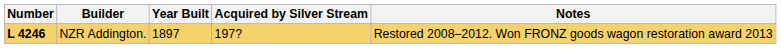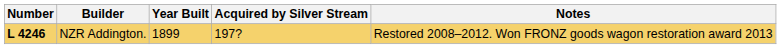 <table class="sortable wikitable" border="1">
 <tr>
 <th>Number</th>
 <th>Builder</th>
 <th>Year Built</th>
 <th>Acquired by Silver Stream</th>
 <th>Notes</th>
 </tr>
 <tr style="background:#F5D26C;">
 <td><strong>L 4246</strong></td>
 <td>NZR Addington.</td>
-<td>1897</td>
+<td>1899</td>
 <td>197?</td>
 <td>Restored 2008–2012. Won FRONZ goods wagon restoration award 2013</td>
 </tr>
 </table>
